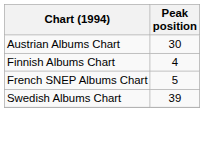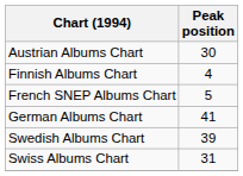 <table class="wikitable sortable">
 <tr>
 <th>Chart (1994)</th>
 <th>Peak<br>position</th>
 </tr>
 <tr>
 <td>Austrian Albums Chart</td>
 <td align="center">30</td>
 </tr>
 <tr>
 <td>Finnish Albums Chart</td>
 <td align="center">4</td>
 </tr>
 <tr>
 <td>French SNEP Albums Chart</td>
 <td align="center">5</td>
 </tr>
 <tr>
+<td>German Albums Chart</td>
+<td align="center">41</td>
+</tr>
+<tr>
 <td>Swedish Albums Chart</td>
 <td align="center">39</td>
 </tr>
 <tr>
+<td>Swiss Albums Chart</td>
+<td align="center">31</td>
+</tr>
+<tr>
 </tr>
 </table>
